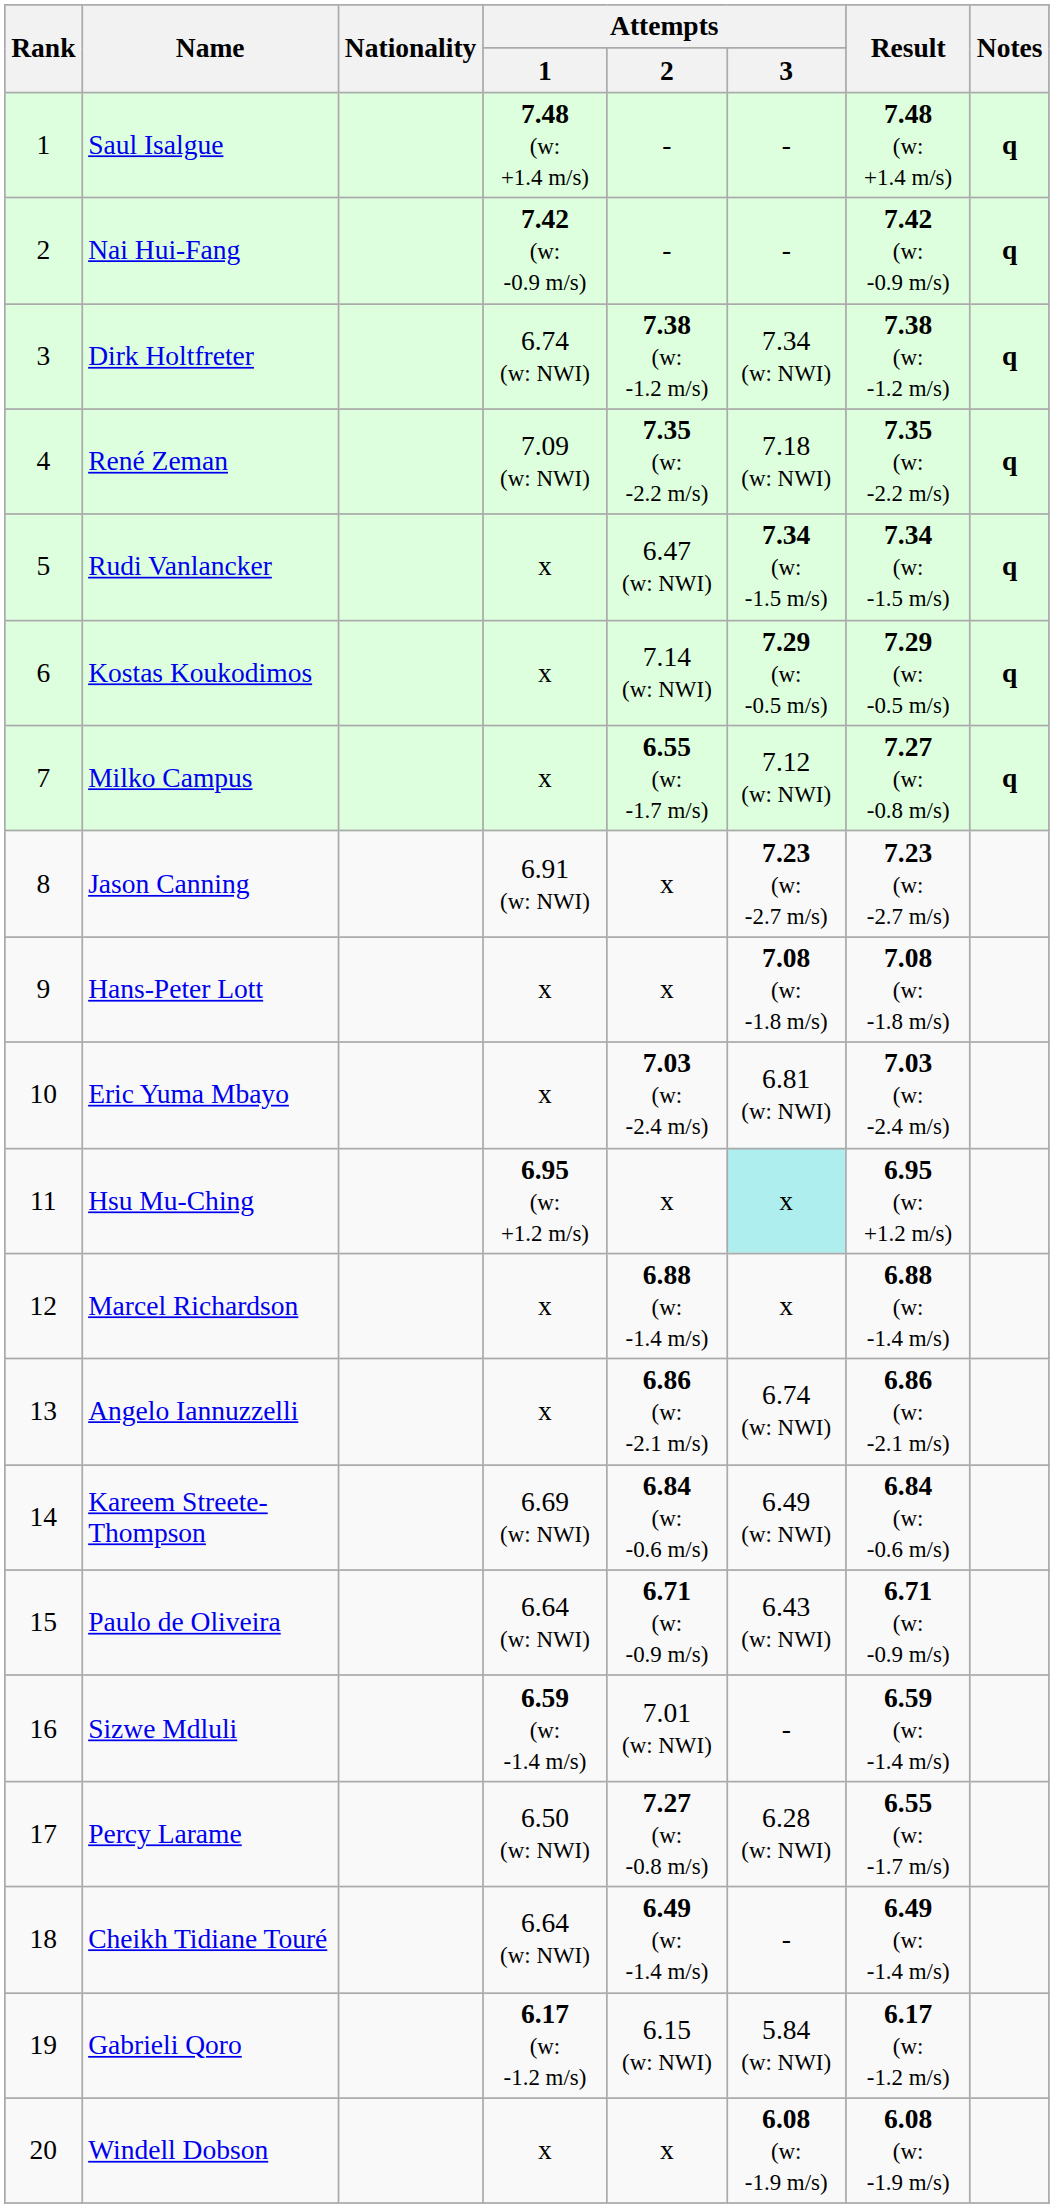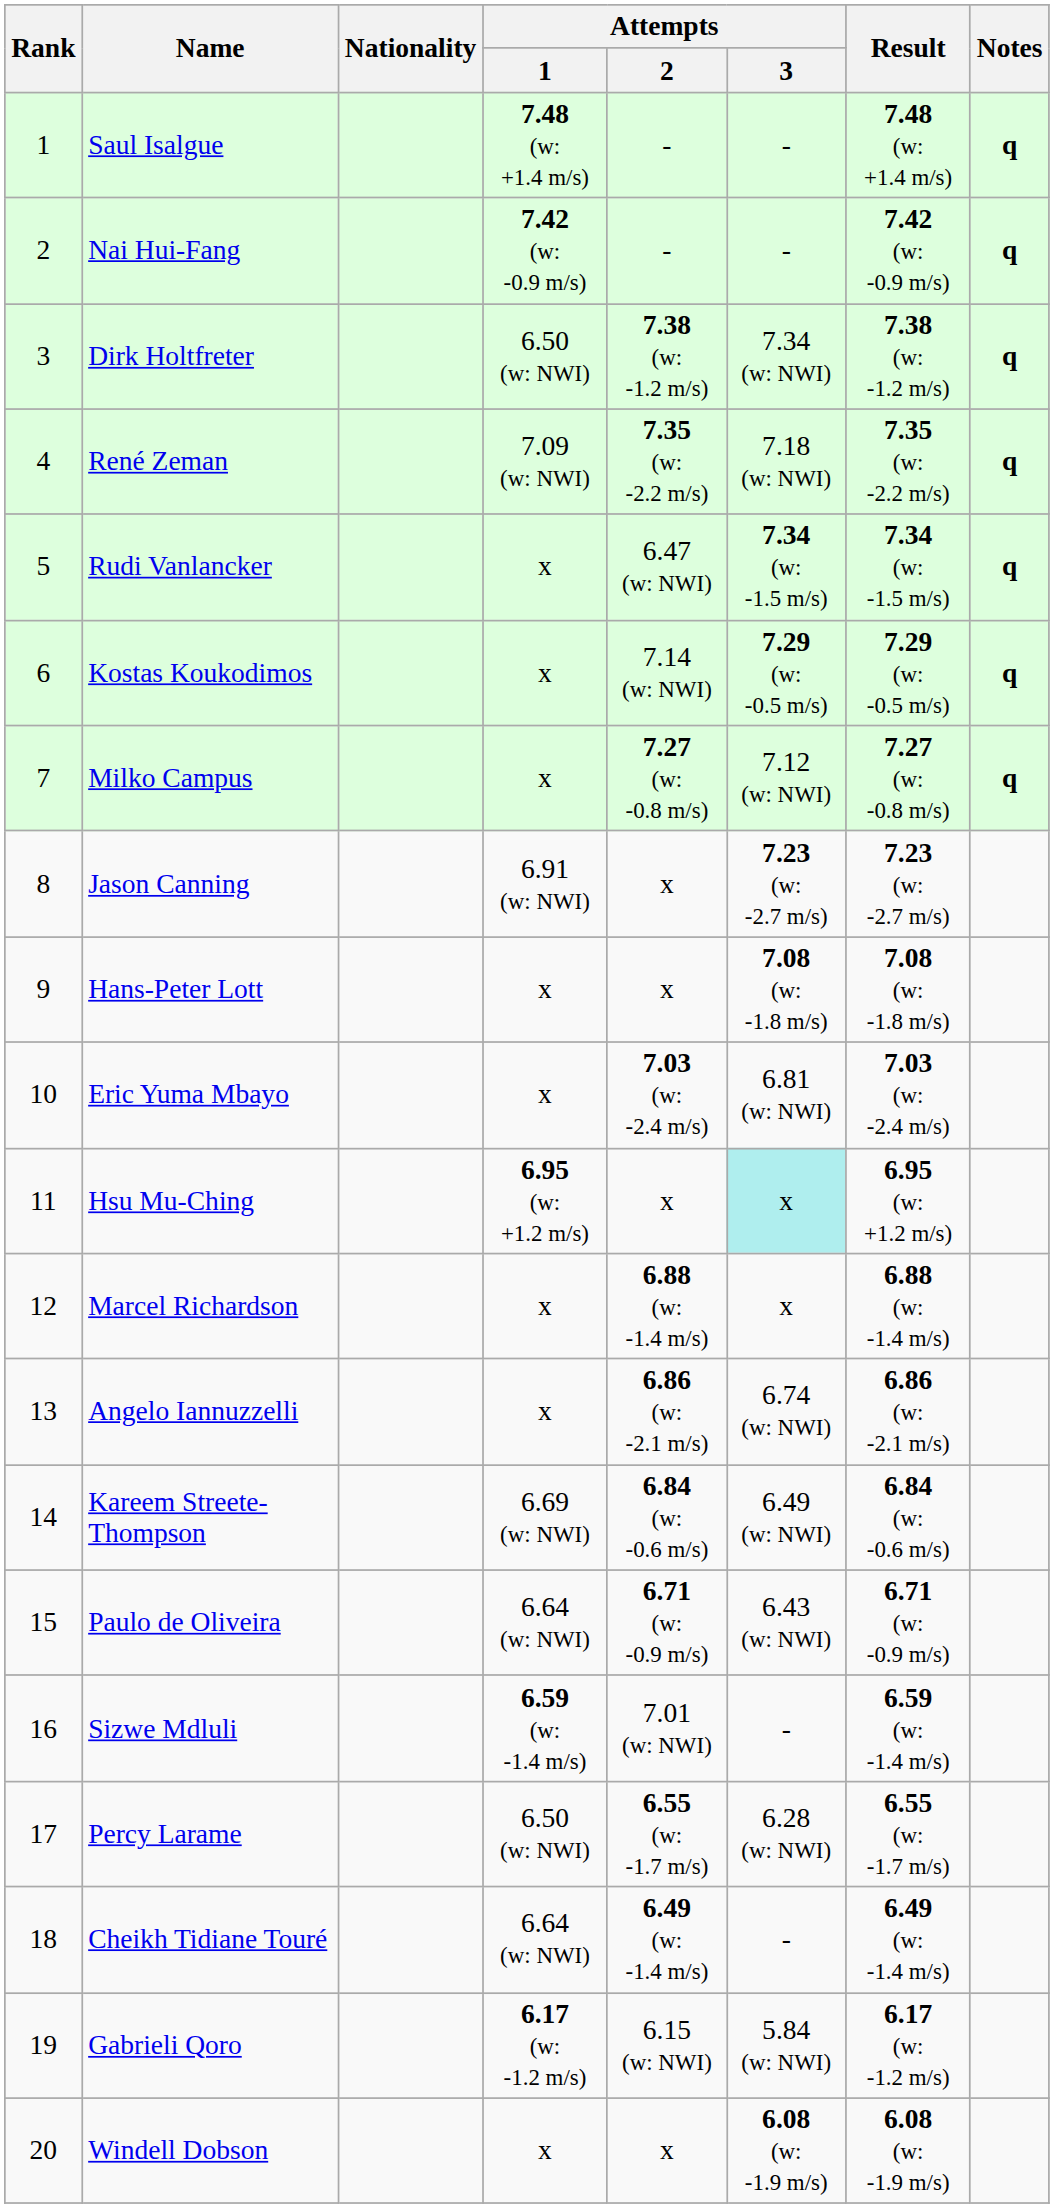 <table class="wikitable sortable" style="text-align:center">
 <tr>
 <th rowspan=2>Rank</th>
 <th rowspan=2>Name</th>
 <th rowspan=2>Nationality</th>
 <th colspan=3>Attempts</th>
 <th rowspan=2>Result</th>
 <th rowspan=2>Notes</th>
 </tr>
 <tr>
 <th>1</th>
 <th>2</th>
 <th>3</th>
 </tr>
 <tr bgcolor=ddffdd>
 <td>1</td>
 <td align=left><a href='#'>Saul Isalgue</a></td>
 <td align=left></td>
 <td><strong>7.48</strong><br><small>(w: +1.4 m/s)</small></td>
 <td>-</td>
 <td>-</td>
 <td><strong>7.48</strong> <br><small>(w: +1.4 m/s)</small></td>
 <td><strong>q</strong></td>
 </tr>
 <tr bgcolor=ddffdd>
 <td>2</td>
 <td align=left><a href='#'>Nai Hui-Fang</a></td>
 <td align=left></td>
 <td><strong>7.42</strong><br><small>(w: -0.9 m/s)</small></td>
 <td>-</td>
 <td>-</td>
 <td><strong>7.42</strong> <br><small>(w: -0.9 m/s)</small></td>
 <td><strong>q</strong></td>
 </tr>
 <tr bgcolor=ddffdd>
 <td>3</td>
 <td align=left><a href='#'>Dirk Holtfreter</a></td>
 <td align=left></td>
-<td>6.74<br><small>(w: NWI)</small></td>
+<td>6.50<br><small>(w: NWI)</small></td>
 <td><strong>7.38</strong><br><small>(w: -1.2 m/s)</small></td>
 <td>7.34<br><small>(w: NWI)</small></td>
 <td><strong>7.38</strong> <br><small>(w: -1.2 m/s)</small></td>
 <td><strong>q</strong></td>
 </tr>
 <tr bgcolor=ddffdd>
 <td>4</td>
 <td align=left><a href='#'>René Zeman</a></td>
 <td align=left></td>
 <td>7.09<br><small>(w: NWI)</small></td>
 <td><strong>7.35</strong><br><small>(w: -2.2 m/s)</small></td>
 <td>7.18<br><small>(w: NWI)</small></td>
 <td><strong>7.35</strong> <br><small>(w: -2.2 m/s)</small></td>
 <td><strong>q</strong></td>
 </tr>
 <tr bgcolor=ddffdd>
 <td>5</td>
 <td align=left><a href='#'>Rudi Vanlancker</a></td>
 <td align=left></td>
 <td>x</td>
 <td>6.47<br><small>(w: NWI)</small></td>
 <td><strong>7.34</strong><br><small>(w: -1.5 m/s)</small></td>
 <td><strong>7.34</strong> <br><small>(w: -1.5 m/s)</small></td>
 <td><strong>q</strong></td>
 </tr>
 <tr bgcolor=ddffdd>
 <td>6</td>
 <td align=left><a href='#'>Kostas Koukodimos</a></td>
 <td align=left></td>
 <td>x</td>
 <td>7.14<br><small>(w: NWI)</small></td>
 <td><strong>7.29</strong><br><small>(w: -0.5 m/s)</small></td>
 <td><strong>7.29</strong> <br><small>(w: -0.5 m/s)</small></td>
 <td><strong>q</strong></td>
 </tr>
 <tr bgcolor=ddffdd>
 <td>7</td>
 <td align=left><a href='#'>Milko Campus</a></td>
 <td align=left></td>
 <td>x</td>
-<td><strong>6.55</strong><br><small>(w: -1.7 m/s)</small></td>
+<td><strong>7.27</strong><br><small>(w: -0.8 m/s)</small></td>
 <td>7.12<br><small>(w: NWI)</small></td>
 <td><strong>7.27</strong> <br><small>(w: -0.8 m/s)</small></td>
 <td><strong>q</strong></td>
 </tr>
 <tr>
 <td>8</td>
 <td align=left><a href='#'>Jason Canning</a></td>
 <td align=left></td>
 <td>6.91<br><small>(w: NWI)</small></td>
 <td>x</td>
 <td><strong>7.23</strong><br><small>(w: -2.7 m/s)</small></td>
 <td><strong>7.23</strong> <br><small>(w: -2.7 m/s)</small></td>
 <td></td>
 </tr>
 <tr>
 <td>9</td>
 <td align=left><a href='#'>Hans-Peter Lott</a></td>
 <td align=left></td>
 <td>x</td>
 <td>x</td>
 <td><strong>7.08</strong><br><small>(w: -1.8 m/s)</small></td>
 <td><strong>7.08</strong> <br><small>(w: -1.8 m/s)</small></td>
 <td></td>
 </tr>
 <tr>
 <td>10</td>
 <td align=left><a href='#'>Eric Yuma Mbayo</a></td>
 <td align=left></td>
 <td>x</td>
 <td><strong>7.03</strong><br><small>(w: -2.4 m/s)</small></td>
 <td>6.81<br><small>(w: NWI)</small></td>
 <td><strong>7.03</strong> <br><small>(w: -2.4 m/s)</small></td>
 <td></td>
 </tr>
 <tr>
 <td>11</td>
 <td align=left><a href='#'>Hsu Mu-Ching</a></td>
 <td align=left></td>
 <td><strong>6.95</strong><br><small>(w: +1.2 m/s)</small></td>
 <td>x</td>
 <td style="background: paleturquoise;">x</td>
 <td><strong>6.95</strong> <br><small>(w: +1.2 m/s)</small></td>
 <td></td>
 </tr>
 <tr>
 <td>12</td>
 <td align=left><a href='#'>Marcel Richardson</a></td>
 <td align=left></td>
 <td>x</td>
 <td><strong>6.88</strong><br><small>(w: -1.4 m/s)</small></td>
 <td>x</td>
 <td><strong>6.88</strong> <br><small>(w: -1.4 m/s)</small></td>
 <td></td>
 </tr>
 <tr>
 <td>13</td>
 <td align=left><a href='#'>Angelo Iannuzzelli</a></td>
 <td align=left></td>
 <td>x</td>
 <td><strong>6.86</strong><br><small>(w: -2.1 m/s)</small></td>
 <td>6.74<br><small>(w: NWI)</small></td>
 <td><strong>6.86</strong> <br><small>(w: -2.1 m/s)</small></td>
 <td></td>
 </tr>
 <tr>
 <td>14</td>
 <td align=left><a href='#'>Kareem Streete-Thompson</a></td>
 <td align=left></td>
 <td>6.69<br><small>(w: NWI)</small></td>
 <td><strong>6.84</strong><br><small>(w: -0.6 m/s)</small></td>
 <td>6.49<br><small>(w: NWI)</small></td>
 <td><strong>6.84</strong> <br><small>(w: -0.6 m/s)</small></td>
 <td></td>
 </tr>
 <tr>
 <td>15</td>
 <td align=left><a href='#'>Paulo de Oliveira</a></td>
 <td align=left></td>
 <td>6.64<br><small>(w: NWI)</small></td>
 <td><strong>6.71</strong><br><small>(w: -0.9 m/s)</small></td>
 <td>6.43<br><small>(w: NWI)</small></td>
 <td><strong>6.71</strong> <br><small>(w: -0.9 m/s)</small></td>
 <td></td>
 </tr>
 <tr>
 <td>16</td>
 <td align=left><a href='#'>Sizwe Mdluli</a></td>
 <td align=left></td>
 <td><strong>6.59</strong><br><small>(w: -1.4 m/s)</small></td>
 <td>7.01<br><small>(w: NWI)</small></td>
 <td>-</td>
 <td><strong>6.59</strong> <br><small>(w: -1.4 m/s)</small></td>
 <td></td>
 </tr>
 <tr>
 <td>17</td>
 <td align=left><a href='#'>Percy Larame</a></td>
 <td align=left></td>
 <td>6.50<br><small>(w: NWI)</small></td>
-<td><strong>7.27</strong><br><small>(w: -0.8 m/s)</small></td>
+<td><strong>6.55</strong><br><small>(w: -1.7 m/s)</small></td>
 <td>6.28<br><small>(w: NWI)</small></td>
 <td><strong>6.55</strong> <br><small>(w: -1.7 m/s)</small></td>
 <td></td>
 </tr>
 <tr>
 <td>18</td>
 <td align=left><a href='#'>Cheikh Tidiane Touré</a></td>
 <td align=left></td>
 <td>6.64<br><small>(w: NWI)</small></td>
 <td><strong>6.49</strong><br><small>(w: -1.4 m/s)</small></td>
 <td>-</td>
 <td><strong>6.49</strong> <br><small>(w: -1.4 m/s)</small></td>
 <td></td>
 </tr>
 <tr>
 <td>19</td>
 <td align=left><a href='#'>Gabrieli Qoro</a></td>
 <td align=left></td>
 <td><strong>6.17</strong><br><small>(w: -1.2 m/s)</small></td>
 <td>6.15<br><small>(w: NWI)</small></td>
 <td>5.84<br><small>(w: NWI)</small></td>
 <td><strong>6.17</strong> <br><small>(w: -1.2 m/s)</small></td>
 <td></td>
 </tr>
 <tr>
 <td>20</td>
 <td align=left><a href='#'>Windell Dobson</a></td>
 <td align=left></td>
 <td>x</td>
 <td>x</td>
 <td><strong>6.08</strong><br><small>(w: -1.9 m/s)</small></td>
 <td><strong>6.08</strong> <br><small>(w: -1.9 m/s)</small></td>
 <td></td>
 </tr>
 </table>
